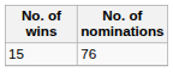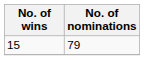 <table class="wikitable">
 <tr style="background:#ebf5ff;">
 <th style="width:75px;">No. of wins</th>
 <th style="width:75px;">No. of nominations</th>
 </tr>
 <tr>
 <td>15</td>
-<td>76</td>
+<td>79</td>
 </tr>
 <tr>
 </tr>
 </table>
